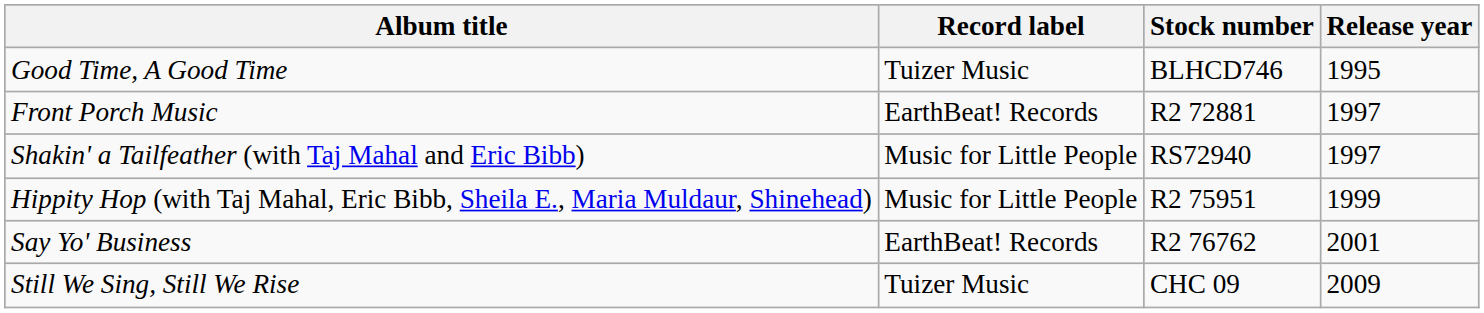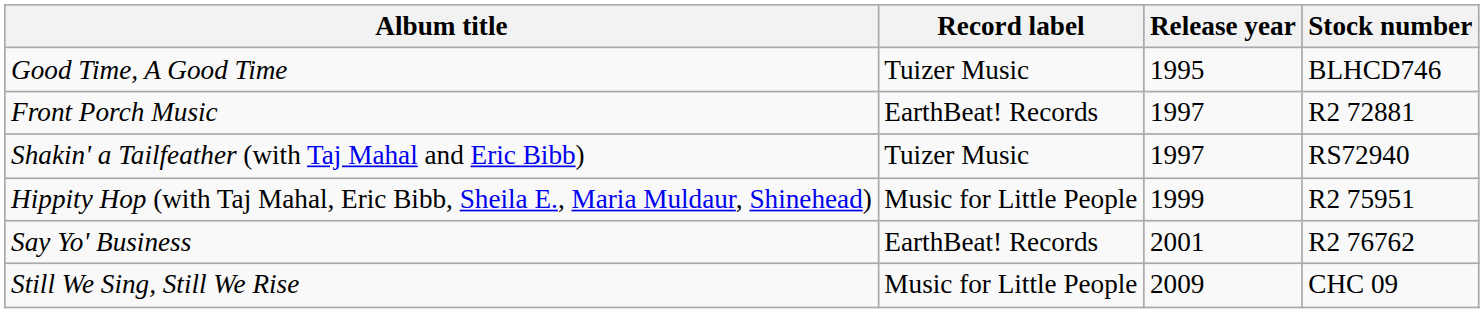 <table class="wikitable sortable">
 <tr>
 <th scope="col">Album title</th>
 <th scope="col">Record label</th>
+<th scope="col">Release year</th>
 <th scope="col">Stock number</th>
-<th scope="col">Release year</th>
 </tr>
 <tr>
 <td><em>Good Time, A Good Time</em></td>
 <td>Tuizer Music</td>
+<td>1995</td>
 <td>BLHCD746</td>
-<td>1995</td>
 </tr>
 <tr>
 <td><em>Front Porch Music</em></td>
 <td>EarthBeat! Records</td>
+<td>1997</td>
 <td>R2 72881</td>
-<td>1997</td>
 </tr>
 <tr>
 <td><em>Shakin' a Tailfeather</em> (with <a href='#'>Taj Mahal</a> and <a href='#'>Eric Bibb</a>)</td>
-<td>Music for Little People</td>
+<td>Tuizer Music</td>
+<td>1997</td>
 <td>RS72940</td>
-<td>1997</td>
 </tr>
 <tr>
 <td><em>Hippity Hop</em> (with Taj Mahal, Eric Bibb, <a href='#'>Sheila E.</a>, <a href='#'>Maria Muldaur</a>, <a href='#'>Shinehead</a>)</td>
 <td>Music for Little People</td>
+<td>1999</td>
 <td>R2 75951</td>
-<td>1999</td>
 </tr>
 <tr>
 <td><em>Say Yo' Business</em></td>
 <td>EarthBeat! Records</td>
+<td>2001</td>
 <td>R2 76762</td>
-<td>2001</td>
 </tr>
 <tr>
 <td><em>Still We Sing, Still We Rise</em></td>
-<td>Tuizer Music</td>
+<td>Music for Little People</td>
+<td>2009</td>
 <td>CHC 09</td>
-<td>2009</td>
 </tr>
 </table>
